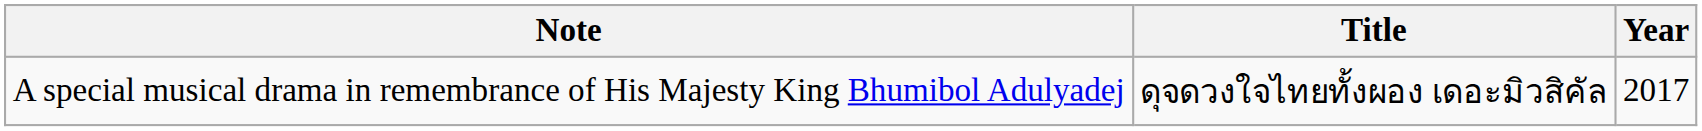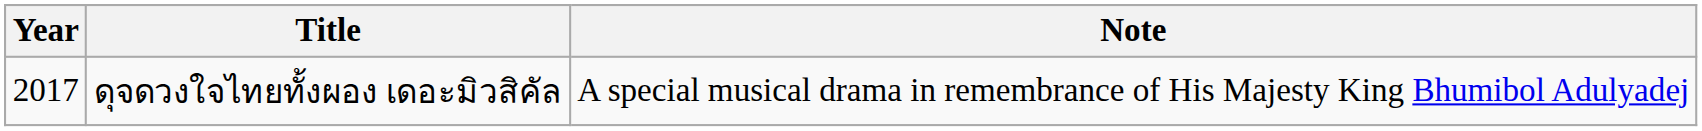 <table class="wikitable">
 <tr>
+<th>Year</th>
+<th>Title</th>
 <th>Note</th>
-<th>Title</th>
-<th>Year</th>
 </tr>
 <tr>
+<td>2017</td>
+<td>ดุจดวงใจไทยทั้งผอง เดอะมิวสิคัล</td>
 <td>A special musical drama in remembrance of His Majesty King <a href='#'>Bhumibol Adulyadej</a></td>
-<td>ดุจดวงใจไทยทั้งผอง เดอะมิวสิคัล</td>
-<td>2017</td>
 </tr>
 </table>
